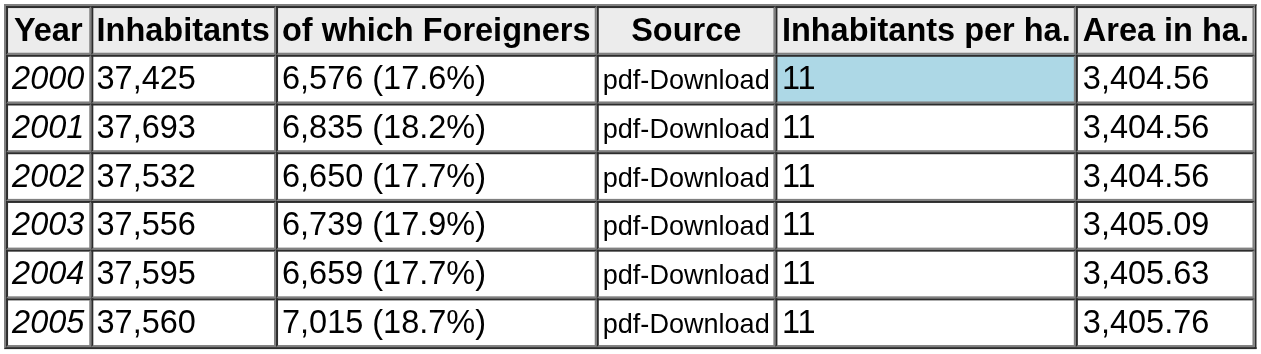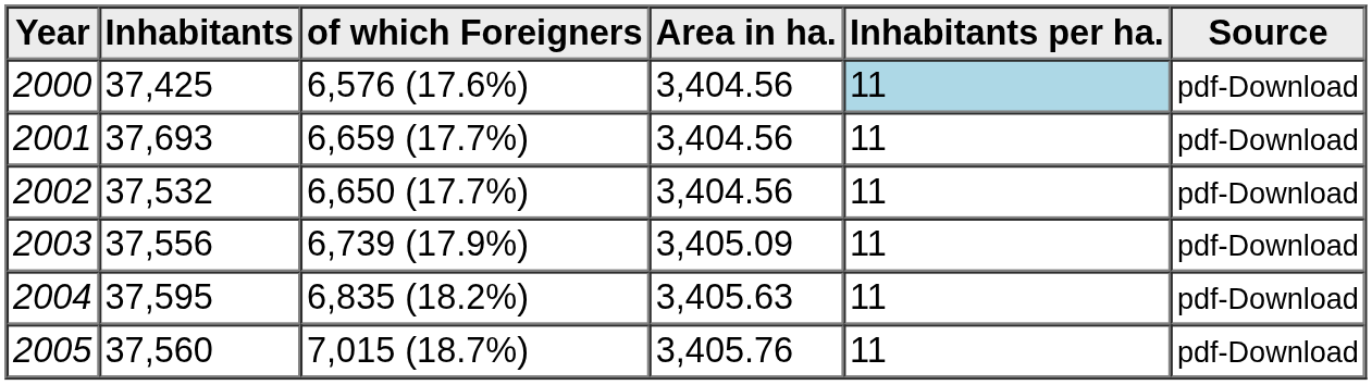 <table border="1" cellpadding="2" cellspacing="0">
 <tr ---->
 <th bgcolor=ececec>Year</th>
 <th bgcolor=ececec>Inhabitants</th>
 <th bgcolor=ececec>of which Foreigners</th>
+<th bgcolor=ececec>Area in ha.</th>
+<th bgcolor=ececec>Inhabitants per ha.</th>
 <th bgcolor=ececec>Source</th>
-<th bgcolor=ececec>Inhabitants per ha.</th>
-<th bgcolor=ececec>Area in ha.</th>
 </tr>
 <tr ---->
 <td><em>2000</em></td>
 <td>37,425</td>
 <td>6,576 (17.6%)</td>
+<td>3,404.56</td>
+<td style="background: lightblue;">11</td>
 <td><small> pdf-Download</small></td>
-<td style="background: lightblue;">11</td>
-<td>3,404.56</td>
 </tr>
 <tr ---->
 <td><em>2001</em></td>
 <td>37,693</td>
-<td>6,835 (18.2%)</td>
+<td>6,659 (17.7%)</td>
+<td>3,404.56</td>
+<td>11</td>
 <td><small> pdf-Download</small></td>
-<td>11</td>
-<td>3,404.56</td>
 </tr>
 <tr ---->
 <td><em>2002</em></td>
 <td>37,532</td>
 <td>6,650 (17.7%)</td>
+<td>3,404.56</td>
+<td>11</td>
 <td><small> pdf-Download</small></td>
-<td>11</td>
-<td>3,404.56</td>
 </tr>
 <tr ---->
 <td><em>2003</em></td>
 <td>37,556</td>
 <td>6,739 (17.9%)</td>
+<td>3,405.09</td>
+<td>11</td>
 <td><small> pdf-Download</small></td>
-<td>11</td>
-<td>3,405.09</td>
 </tr>
 <tr ---->
 <td><em>2004</em></td>
 <td>37,595</td>
-<td>6,659 (17.7%)</td>
+<td>6,835 (18.2%)</td>
+<td>3,405.63</td>
+<td>11</td>
 <td><small> pdf-Download</small></td>
-<td>11</td>
-<td>3,405.63</td>
 </tr>
 <tr ---->
 <td><em>2005</em></td>
 <td>37,560</td>
 <td>7,015 (18.7%)</td>
+<td>3,405.76</td>
+<td>11</td>
 <td><small> pdf-Download</small></td>
-<td>11</td>
-<td>3,405.76</td>
 </tr>
 </table>
